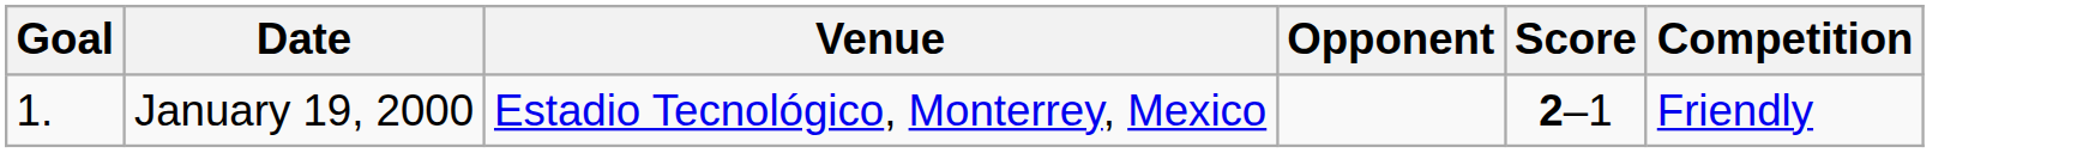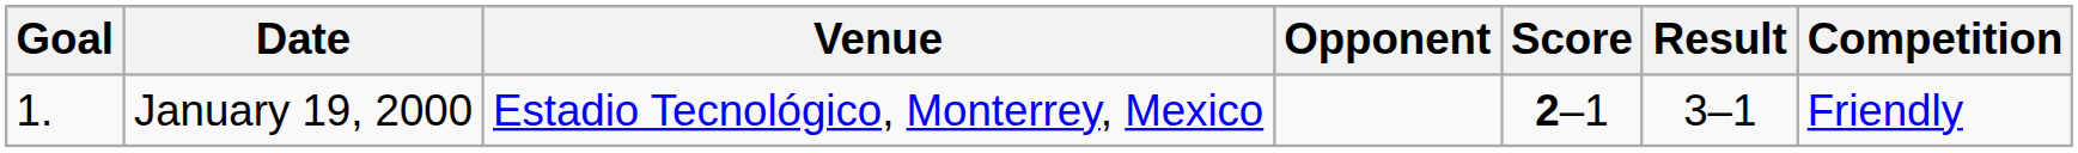 <table class="wikitable">
 <tr>
 <th>Goal</th>
 <th>Date</th>
 <th>Venue</th>
 <th>Opponent</th>
 <th>Score</th>
+<th>Result</th>
 <th>Competition</th>
 </tr>
 <tr>
 <td>1.</td>
 <td>January 19, 2000</td>
 <td><a href='#'>Estadio Tecnológico</a>, <a href='#'>Monterrey</a>, <a href='#'>Mexico</a></td>
 <td></td>
 <td align=center><strong>2</strong>–1</td>
+<td align=center>3–1</td>
 <td><a href='#'>Friendly</a></td>
 </tr>
 </table>
